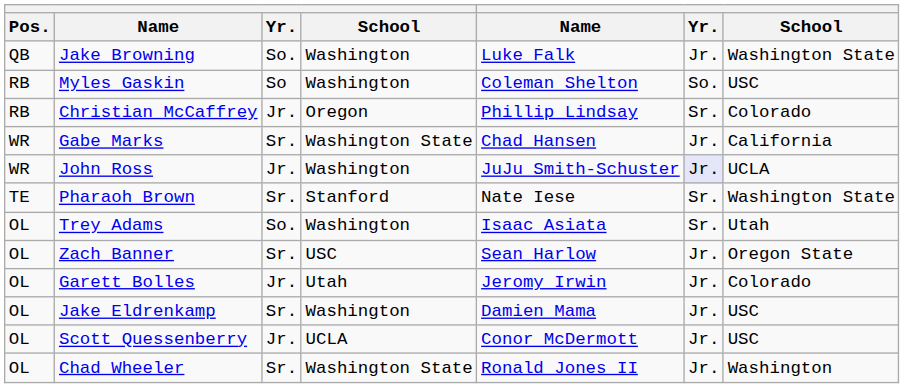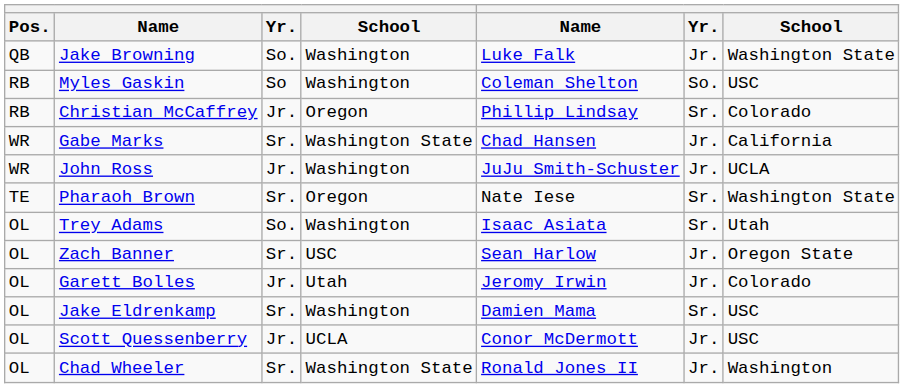 <table class="wikitable">
 <tr>
 <th colspan="4"></th>
 <th colspan="4"></th>
 </tr>
 <tr>
 <th>Pos.</th>
 <th>Name</th>
 <th>Yr.</th>
 <th>School</th>
 <th>Name</th>
 <th>Yr.</th>
 <th>School</th>
 </tr>
 <tr>
 <td>QB</td>
 <td><a href='#'>Jake Browning</a></td>
 <td>So.</td>
 <td>Washington</td>
 <td><a href='#'>Luke Falk</a></td>
 <td>Jr.</td>
 <td>Washington State</td>
 </tr>
 <tr>
 <td>RB</td>
 <td><a href='#'>Myles Gaskin</a></td>
 <td>So</td>
 <td>Washington</td>
 <td><a href='#'>Coleman Shelton</a></td>
 <td>So.</td>
 <td>USC</td>
 </tr>
 <tr>
 <td>RB</td>
 <td><a href='#'>Christian McCaffrey</a></td>
 <td>Jr.</td>
 <td>Oregon</td>
 <td><a href='#'>Phillip Lindsay</a></td>
 <td>Sr.</td>
 <td>Colorado</td>
 </tr>
 <tr>
 <td>WR</td>
 <td><a href='#'>Gabe Marks</a></td>
 <td>Sr.</td>
 <td>Washington State</td>
 <td><a href='#'>Chad Hansen</a></td>
 <td>Jr.</td>
 <td>California</td>
 </tr>
 <tr>
 <td>WR</td>
 <td><a href='#'>John Ross</a></td>
 <td>Jr.</td>
 <td>Washington</td>
 <td><a href='#'>JuJu Smith-Schuster</a></td>
-<td style="background: lavender;">Jr.</td>
+<td>Jr.</td>
 <td>UCLA</td>
 </tr>
 <tr>
 <td>TE</td>
 <td><a href='#'>Pharaoh Brown</a></td>
 <td>Sr.</td>
-<td>Stanford</td>
+<td>Oregon</td>
 <td>Nate Iese</td>
 <td>Sr.</td>
 <td>Washington State</td>
 </tr>
 <tr>
 <td>OL</td>
 <td><a href='#'>Trey Adams</a></td>
 <td>So.</td>
 <td>Washington</td>
 <td><a href='#'>Isaac Asiata</a></td>
 <td>Sr.</td>
 <td>Utah</td>
 </tr>
 <tr>
 <td>OL</td>
 <td><a href='#'>Zach Banner</a></td>
 <td>Sr.</td>
 <td>USC</td>
 <td><a href='#'>Sean Harlow</a></td>
 <td>Jr.</td>
 <td>Oregon State</td>
 </tr>
 <tr>
 <td>OL</td>
 <td><a href='#'>Garett Bolles</a></td>
 <td>Jr.</td>
 <td>Utah</td>
 <td><a href='#'>Jeromy Irwin</a></td>
 <td>Jr.</td>
 <td>Colorado</td>
 </tr>
 <tr>
 <td>OL</td>
 <td><a href='#'>Jake Eldrenkamp</a></td>
 <td>Sr.</td>
 <td>Washington</td>
 <td><a href='#'>Damien Mama</a></td>
-<td>Jr.</td>
+<td>Sr.</td>
 <td>USC</td>
 </tr>
 <tr>
 <td>OL</td>
 <td><a href='#'>Scott Quessenberry</a></td>
 <td>Jr.</td>
 <td>UCLA</td>
 <td><a href='#'>Conor McDermott</a></td>
 <td>Jr.</td>
 <td>USC</td>
 </tr>
 <tr>
 <td>OL</td>
 <td><a href='#'>Chad Wheeler</a></td>
 <td>Sr.</td>
 <td>Washington State</td>
 <td><a href='#'>Ronald Jones II</a></td>
 <td>Jr.</td>
 <td>Washington</td>
 </tr>
 </table>
